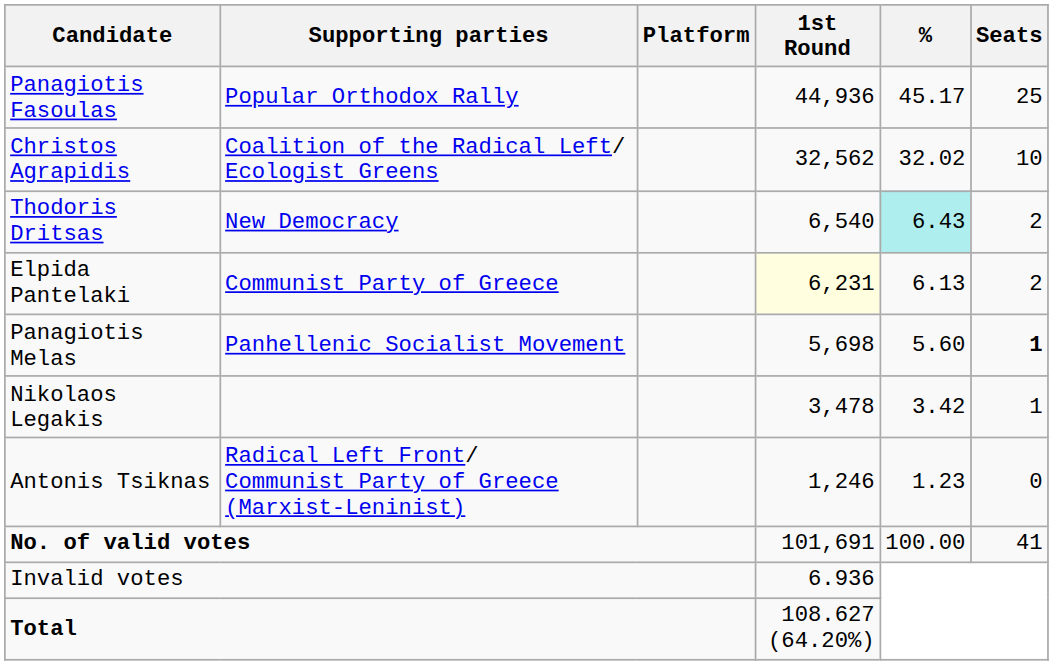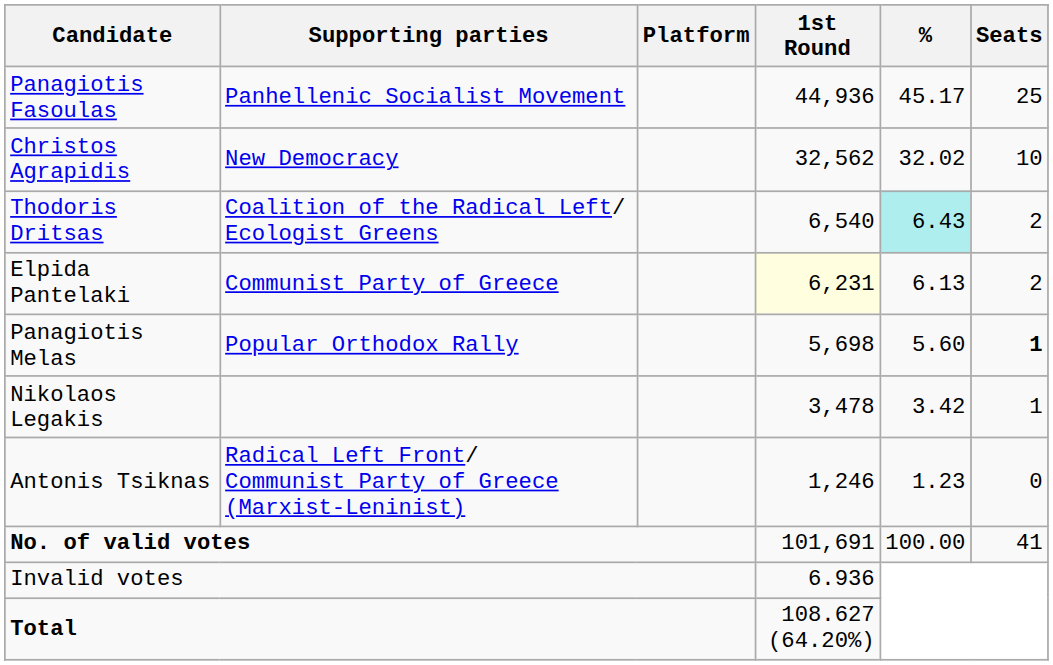 <table class="wikitable">
 <tr>
 <th>Candidate</th>
 <th>Supporting parties</th>
 <th>Platform</th>
 <th>1st Round</th>
 <th>%</th>
 <th>Seats</th>
 </tr>
 <tr>
 <td><a href='#'>Panagiotis Fasoulas</a></td>
-<td><a href='#'>Popular Orthodox Rally</a></td>
+<td><a href='#'>Panhellenic Socialist Movement</a></td>
 <td></td>
 <td align="right">44,936</td>
 <td align="right">45.17</td>
 <td align="right">25</td>
 </tr>
 <tr>
 <td><a href='#'>Christos Agrapidis</a></td>
-<td><a href='#'>Coalition of the Radical Left</a>/<br><a href='#'>Ecologist Greens</a></td>
+<td><a href='#'>New Democracy</a></td>
 <td></td>
 <td align="right">32,562</td>
 <td align="right">32.02</td>
 <td align="right">10</td>
 </tr>
 <tr>
 <td><a href='#'>Thodoris Dritsas</a></td>
-<td><a href='#'>New Democracy</a></td>
+<td><a href='#'>Coalition of the Radical Left</a>/<br><a href='#'>Ecologist Greens</a></td>
 <td></td>
 <td align="right">6,540</td>
 <td align="right" style="background: paleturquoise;">6.43</td>
 <td align="right">2</td>
 </tr>
 <tr>
 <td>Elpida Pantelaki</td>
 <td><a href='#'>Communist Party of Greece</a></td>
 <td></td>
 <td align="right" style="background: lightyellow;">6,231</td>
 <td align="right">6.13</td>
 <td align="right">2</td>
 </tr>
 <tr>
 <td>Panagiotis Melas</td>
-<td><a href='#'>Panhellenic Socialist Movement</a></td>
+<td><a href='#'>Popular Orthodox Rally</a></td>
 <td></td>
 <td align="right">5,698</td>
 <td align="right">5.60</td>
 <td align="right"><strong>1</strong></td>
 </tr>
 <tr>
 <td>Nikolaos Legakis</td>
 <td></td>
 <td></td>
 <td align="right">3,478</td>
 <td align="right">3.42</td>
 <td align="right">1</td>
 </tr>
 <tr>
 <td>Antonis Tsiknas</td>
 <td><a href='#'>Radical Left Front</a>/<br><a href='#'>Communist Party of Greece (Marxist-Leninist)</a></td>
 <td></td>
 <td align="right">1,246</td>
 <td align="right">1.23</td>
 <td align="right">0</td>
 </tr>
 <tr>
 <td colspan="3"><strong>No. of valid votes</strong></td>
 <td align="right">101,691</td>
 <td align="right">100.00</td>
 <td align="right">41</td>
 </tr>
 <tr>
 <td colspan="3">Invalid votes</td>
 <td align="right">6.936</td>
 <td colspan="3" rowspan="2" bgcolor="white"> </td>
 </tr>
 <tr>
 <td colspan="3"><strong>Total</strong></td>
 <td align="right">108.627<br>(64.20%)</td>
 </tr>
 </table>
